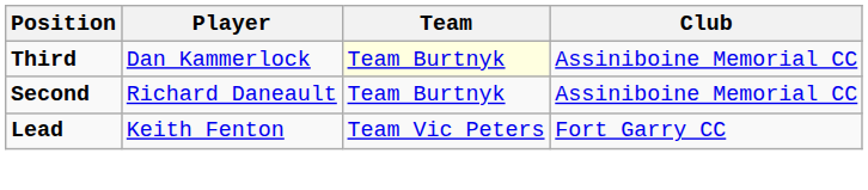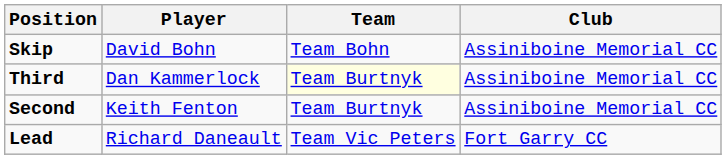 <table class="wikitable">
 <tr>
 <th>Position</th>
 <th>Player</th>
 <th>Team</th>
 <th>Club</th>
+</tr>
+<tr>
+<td><strong>Skip</strong></td>
+<td><a href='#'>David Bohn</a></td>
+<td><a href='#'>Team Bohn</a></td>
+<td><a href='#'>Assiniboine Memorial CC</a></td>
 </tr>
 <tr>
 <td><strong>Third</strong></td>
 <td><a href='#'>Dan Kammerlock</a></td>
 <td style="background: lightyellow;"><a href='#'>Team Burtnyk</a></td>
 <td><a href='#'>Assiniboine Memorial CC</a></td>
 </tr>
 <tr>
 <td><strong>Second</strong></td>
-<td><a href='#'>Richard Daneault</a></td>
+<td><a href='#'>Keith Fenton</a></td>
 <td><a href='#'>Team Burtnyk</a></td>
 <td><a href='#'>Assiniboine Memorial CC</a></td>
 </tr>
 <tr>
 <td><strong>Lead</strong></td>
-<td><a href='#'>Keith Fenton</a></td>
+<td><a href='#'>Richard Daneault</a></td>
 <td><a href='#'>Team Vic Peters</a></td>
 <td><a href='#'>Fort Garry CC</a></td>
 </tr>
 </table>
